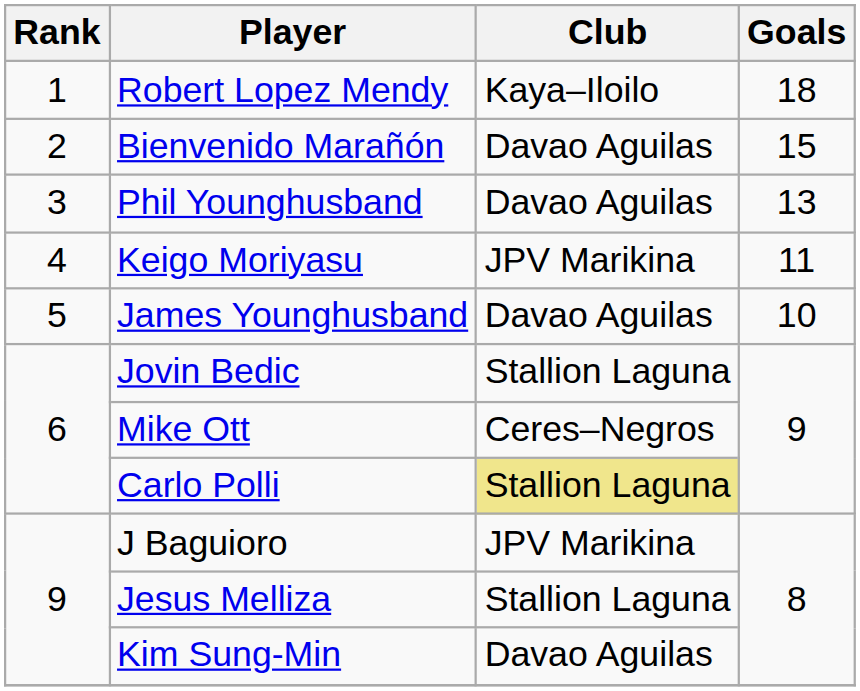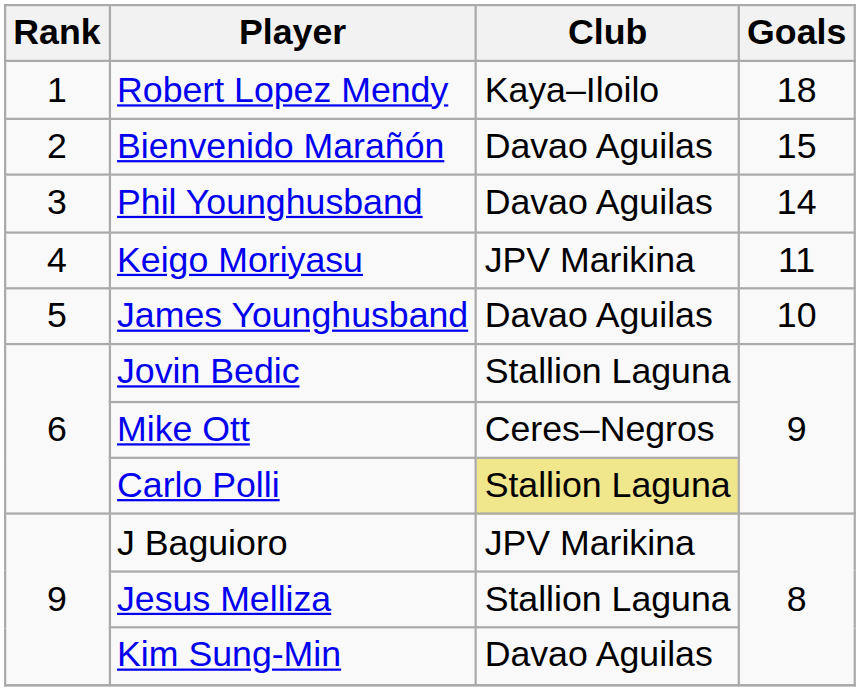 <table class="wikitable">
 <tr>
 <th>Rank</th>
 <th>Player</th>
 <th>Club</th>
 <th>Goals</th>
 </tr>
 <tr>
 <td rowspan style="text-align: center;">1</td>
 <td> <a href='#'>Robert Lopez Mendy</a></td>
 <td>Kaya–Iloilo</td>
 <td rowspan style="text-align: center;">18</td>
 </tr>
 <tr>
 <td rowspan style="text-align: center;">2</td>
 <td> <a href='#'>Bienvenido Marañón</a></td>
 <td>Davao Aguilas</td>
 <td rowspan style="text-align: center;">15</td>
 </tr>
 <tr>
 <td rowspan style="text-align: center;">3</td>
 <td> <a href='#'>Phil Younghusband</a></td>
 <td>Davao Aguilas</td>
-<td rowspan style="text-align: center;">13</td>
+<td rowspan style="text-align: center;">14</td>
 </tr>
 <tr>
 <td rowspan style="text-align: center;">4</td>
 <td> <a href='#'>Keigo Moriyasu</a></td>
 <td>JPV Marikina</td>
 <td rowspan style="text-align: center;">11</td>
 </tr>
 <tr>
 <td rowspan style="text-align: center;">5</td>
 <td> <a href='#'>James Younghusband</a></td>
 <td>Davao Aguilas</td>
 <td rowspan style="text-align: center;">10</td>
 </tr>
 <tr>
 <td rowspan="3" style="text-align: center;">6</td>
 <td> <a href='#'>Jovin Bedic</a></td>
 <td>Stallion Laguna</td>
 <td rowspan="3" style="text-align: center;">9</td>
 </tr>
 <tr>
 <td> <a href='#'>Mike Ott</a></td>
 <td>Ceres–Negros</td>
 </tr>
 <tr>
 <td> <a href='#'>Carlo Polli</a></td>
 <td style="background: khaki;">Stallion Laguna</td>
 </tr>
 <tr>
 <td rowspan="3" style="text-align: center;">9</td>
 <td> J Baguioro</td>
 <td>JPV Marikina</td>
 <td rowspan="3" style="text-align: center;">8</td>
 </tr>
 <tr>
 <td> <a href='#'>Jesus Melliza</a></td>
 <td>Stallion Laguna</td>
 </tr>
 <tr>
 <td> <a href='#'>Kim Sung-Min</a></td>
 <td>Davao Aguilas</td>
 </tr>
 <tr>
 </tr>
 </table>
